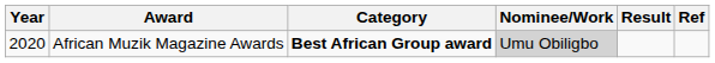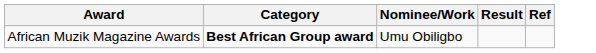 <table class="wikitable">
 <tr>
-<th>Year</th>
 <th>Award</th>
 <th>Category</th>
 <th>Nominee/Work</th>
 <th>Result</th>
 <th>Ref</th>
 </tr>
 <tr>
-<td>2020</td>
 <td>African Muzik Magazine Awards</td>
 <td><strong>Best African Group award</strong></td>
-<td style="background: lightgrey;">Umu Obiligbo</td>
+<td>Umu Obiligbo</td>
 <td></td>
 <td></td>
 </tr>
 </table>
